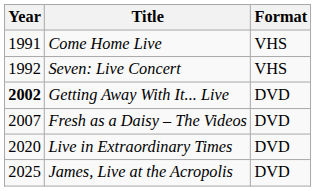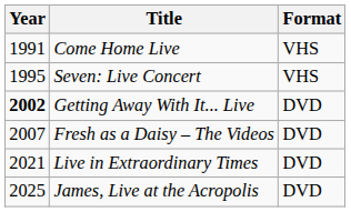 <table class="wikitable">
 <tr>
 <th>Year</th>
 <th>Title</th>
 <th>Format</th>
 </tr>
 <tr>
 <td>1991</td>
 <td><em>Come Home Live</em></td>
 <td>VHS</td>
 </tr>
 <tr>
-<td>1992</td>
+<td>1995</td>
 <td><em>Seven: Live Concert</em></td>
 <td>VHS</td>
 </tr>
 <tr>
 <td><strong>2002</strong></td>
 <td><em>Getting Away With It... Live</em></td>
 <td>DVD</td>
 </tr>
 <tr>
 <td>2007</td>
 <td><em>Fresh as a Daisy – The Videos</em></td>
 <td>DVD</td>
 </tr>
 <tr>
-<td>2020</td>
+<td>2021</td>
 <td><em>Live in Extraordinary Times</em></td>
 <td>DVD</td>
 </tr>
 <tr>
 <td>2025</td>
 <td><em>James, Live at the Acropolis</em></td>
 <td>DVD</td>
 </tr>
 </table>
